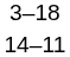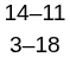 <table style="text-align:center">
 <tr>
 <th width=200></th>
 <th width=100></th>
 <th width=200></th>
 </tr>
 <tr>
+<td align=right><strong></strong></td>
+<td>14–11</td>
+<td align=left></td>
+</tr>
+<tr>
 <td align=right></td>
 <td>3–18</td>
 <td align=left><strong></strong></td>
 </tr>
-<tr>
-<td align=right><strong></strong></td>
-<td>14–11</td>
-<td align=left></td>
-</tr>
 </table>
